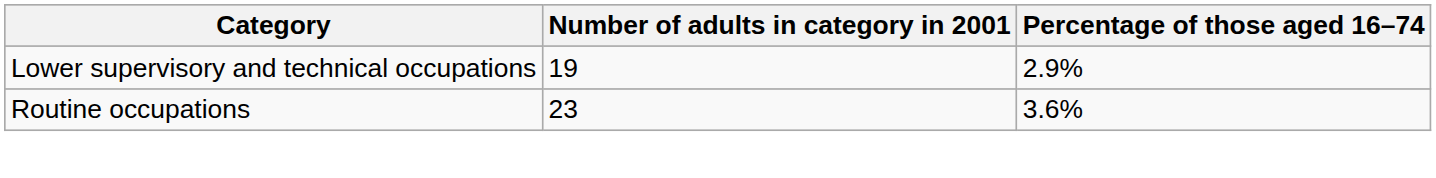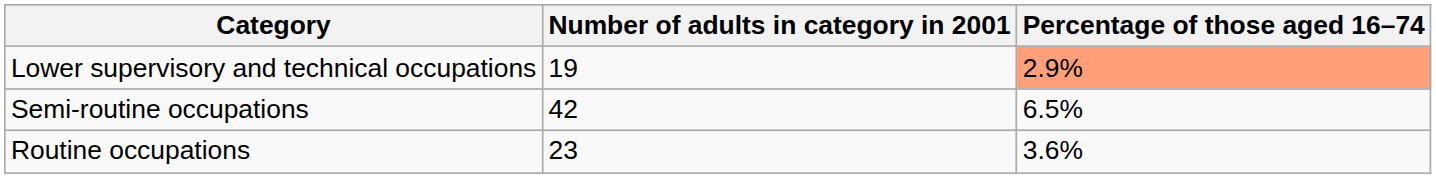 <table class="wikitable">
 <tr>
 <th>Category</th>
 <th>Number of adults in category in 2001</th>
 <th>Percentage of those aged 16–74</th>
 </tr>
 <tr>
 <td>Lower supervisory and technical occupations</td>
 <td>19</td>
-<td>2.9%</td>
+<td style="background: lightsalmon;">2.9%</td>
+</tr>
+<tr>
+<td>Semi-routine occupations</td>
+<td>42</td>
+<td>6.5%</td>
 </tr>
 <tr>
 <td>Routine occupations</td>
 <td>23</td>
 <td>3.6%</td>
 </tr>
 </table>
